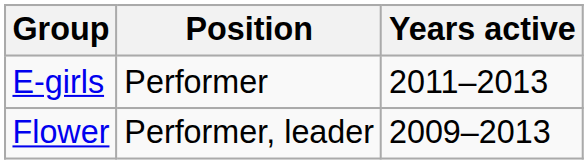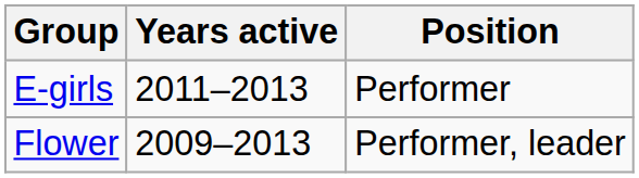 <table class="wikitable">
 <tr>
 <th>Group</th>
+<th>Years active</th>
 <th>Position</th>
-<th>Years active</th>
 </tr>
 <tr>
 <td><a href='#'>E-girls</a></td>
+<td>2011–2013</td>
 <td>Performer</td>
-<td>2011–2013</td>
 </tr>
 <tr>
 <td><a href='#'>Flower</a></td>
+<td>2009–2013</td>
 <td>Performer, leader</td>
-<td>2009–2013</td>
 </tr>
 </table>
